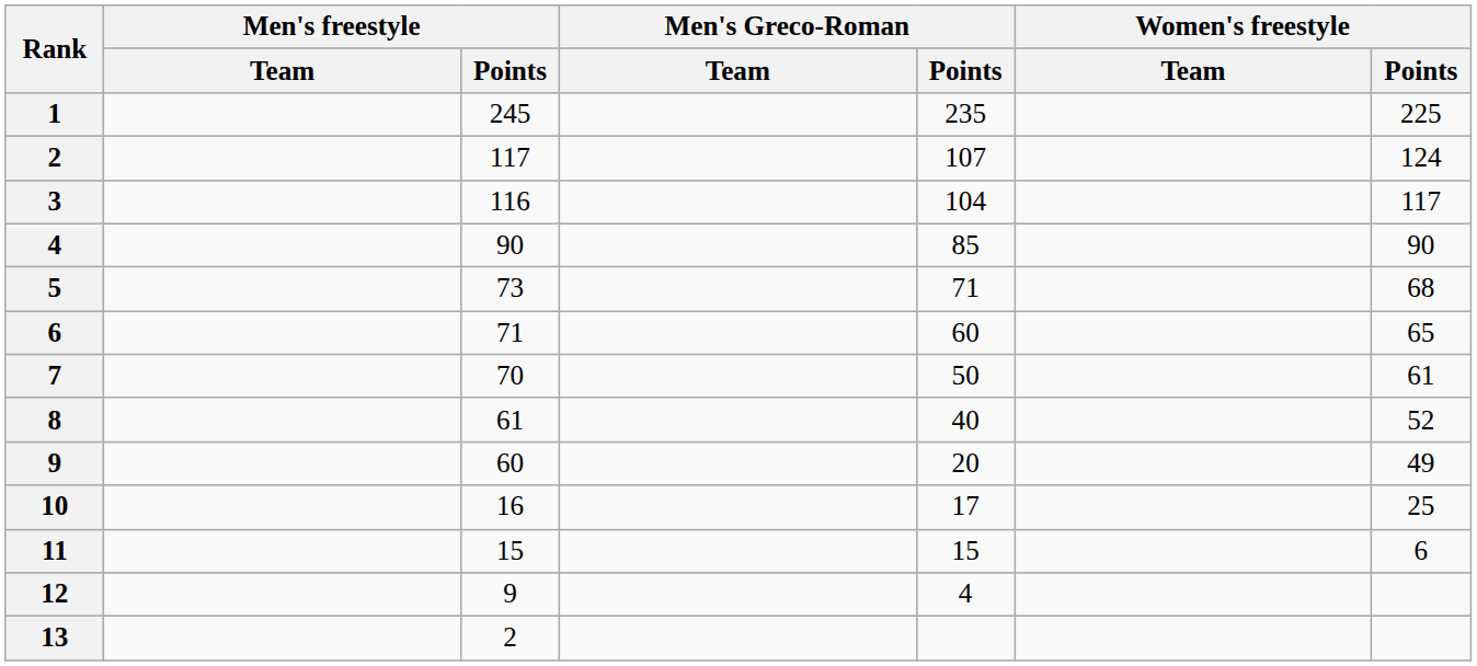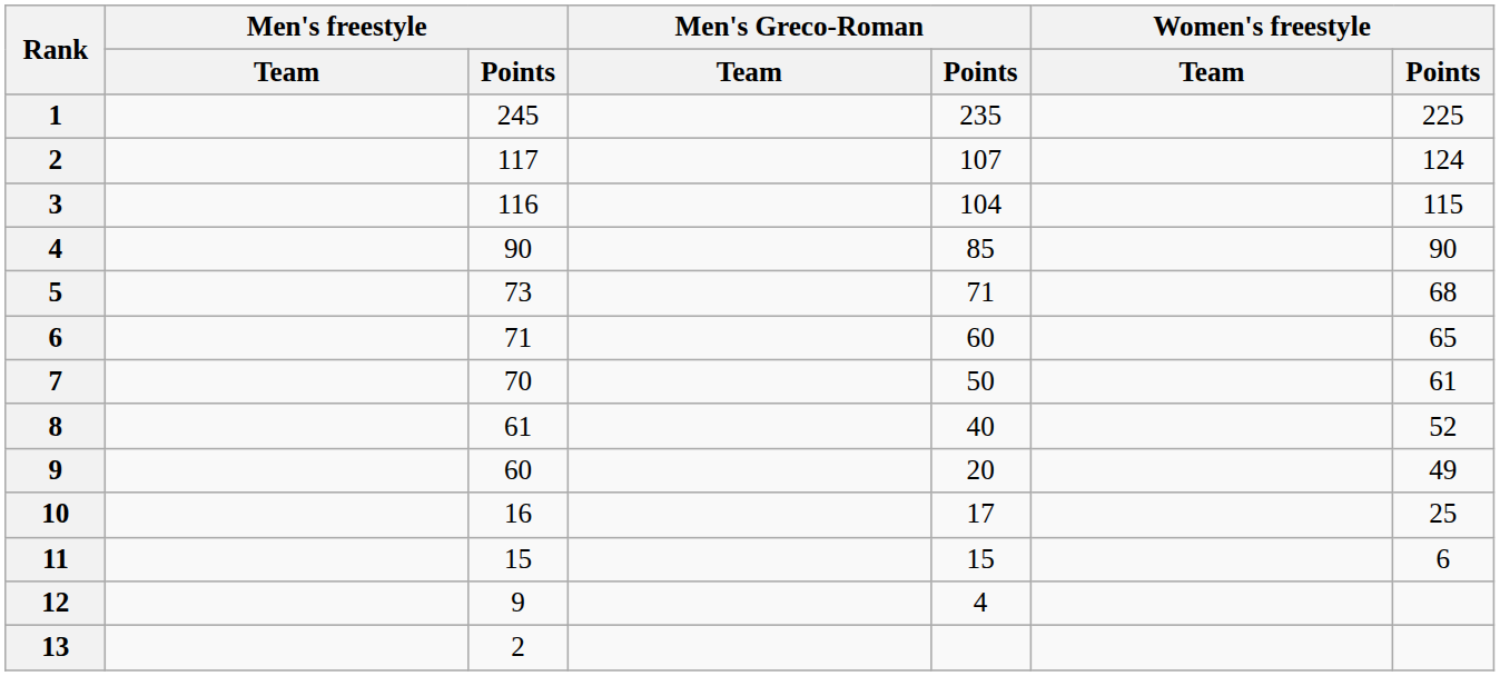 <table class="wikitable" style="text-align:center;">
 <tr>
 <th width=50 rowspan="2">Rank</th>
 <th colspan="2">Men's freestyle</th>
 <th colspan="2">Men's Greco-Roman</th>
 <th colspan="2">Women's freestyle</th>
 </tr>
 <tr>
 <th width=200>Team</th>
 <th width=50>Points</th>
 <th width=200>Team</th>
 <th width=50>Points</th>
 <th width=200>Team</th>
 <th width=50>Points</th>
 </tr>
 <tr>
 <th>1</th>
 <td align=left></td>
 <td>245</td>
 <td align=left></td>
 <td>235</td>
 <td align=left></td>
 <td>225</td>
 </tr>
 <tr>
 <th>2</th>
 <td align=left></td>
 <td>117</td>
 <td align=left></td>
 <td>107</td>
 <td align=left></td>
 <td>124</td>
 </tr>
 <tr>
 <th>3</th>
 <td align=left></td>
 <td>116</td>
 <td align=left></td>
 <td>104</td>
 <td align=left></td>
-<td>117</td>
+<td>115</td>
 </tr>
 <tr>
 <th>4</th>
 <td align=left></td>
 <td>90</td>
 <td align=left></td>
 <td>85</td>
 <td align=left></td>
 <td>90</td>
 </tr>
 <tr>
 <th>5</th>
 <td align=left></td>
 <td>73</td>
 <td align=left></td>
 <td>71</td>
 <td align=left></td>
 <td>68</td>
 </tr>
 <tr>
 <th>6</th>
 <td align=left></td>
 <td>71</td>
 <td align=left></td>
 <td>60</td>
 <td align=left></td>
 <td>65</td>
 </tr>
 <tr>
 <th>7</th>
 <td align=left></td>
 <td>70</td>
 <td align=left></td>
 <td>50</td>
 <td align=left></td>
 <td>61</td>
 </tr>
 <tr>
 <th>8</th>
 <td align=left></td>
 <td>61</td>
 <td align=left></td>
 <td>40</td>
 <td align=left></td>
 <td>52</td>
 </tr>
 <tr>
 <th>9</th>
 <td align=left></td>
 <td>60</td>
 <td align=left></td>
 <td>20</td>
 <td align=left></td>
 <td>49</td>
 </tr>
 <tr>
 <th>10</th>
 <td align=left></td>
 <td>16</td>
 <td align=left></td>
 <td>17</td>
 <td align=left></td>
 <td>25</td>
 </tr>
 <tr>
 <th>11</th>
 <td align=left></td>
 <td>15</td>
 <td align=left></td>
 <td>15</td>
 <td align=left></td>
 <td>6</td>
 </tr>
 <tr>
 <th>12</th>
 <td align=left></td>
 <td>9</td>
 <td align=left></td>
 <td>4</td>
 <td align=left></td>
 <td></td>
 </tr>
 <tr>
 <th>13</th>
 <td align=left></td>
 <td>2</td>
 <td align=left></td>
 <td></td>
 <td align=left></td>
 <td></td>
 </tr>
 </table>
